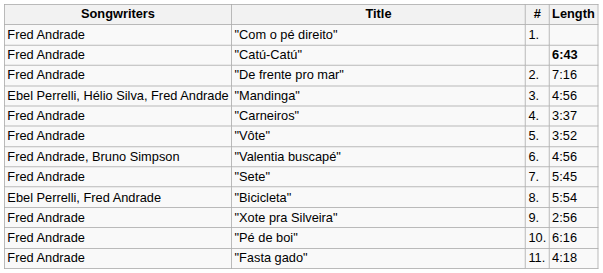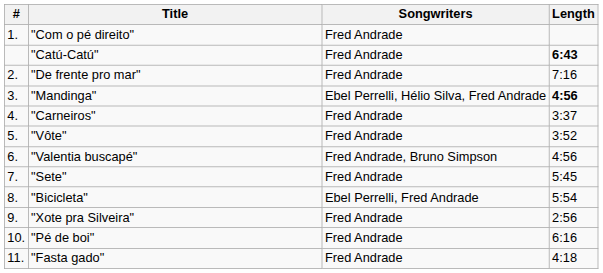 <table class="wikitable">
 <tr>
+<th>#</th>
+<th width="360">Title</th>
 <th>Songwriters</th>
-<th width="360">Title</th>
-<th>#</th>
 <th>Length</th>
 </tr>
 <tr>
+<td>1.</td>
+<td>"Com o pé direito"</td>
 <td>Fred Andrade</td>
-<td>"Com o pé direito"</td>
-<td>1.</td>
 <td></td>
 </tr>
 <tr>
+<td></td>
+<td>"Catú-Catú"</td>
 <td>Fred Andrade</td>
-<td>"Catú-Catú"</td>
-<td></td>
 <td><strong>6:43</strong></td>
 </tr>
 <tr>
+<td>2.</td>
+<td>"De frente pro mar"</td>
 <td>Fred Andrade</td>
-<td>"De frente pro mar"</td>
-<td>2.</td>
 <td>7:16</td>
 </tr>
 <tr>
+<td>3.</td>
+<td>"Mandinga"</td>
 <td>Ebel Perrelli, Hélio Silva, Fred Andrade</td>
-<td>"Mandinga"</td>
-<td>3.</td>
+<td><strong>4:56</strong></td>
+</tr>
+<tr>
+<td>4.</td>
+<td>"Carneiros"</td>
+<td>Fred Andrade</td>
+<td>3:37</td>
+</tr>
+<tr>
+<td>5.</td>
+<td>"Vôte"</td>
+<td>Fred Andrade</td>
+<td>3:52</td>
+</tr>
+<tr>
+<td>6.</td>
+<td>"Valentia buscapé"</td>
+<td>Fred Andrade, Bruno Simpson</td>
 <td>4:56</td>
 </tr>
 <tr>
+<td>7.</td>
+<td>"Sete"</td>
 <td>Fred Andrade</td>
-<td>"Carneiros"</td>
-<td>4.</td>
-<td>3:37</td>
-</tr>
-<tr>
-<td>Fred Andrade</td>
-<td>"Vôte"</td>
-<td>5.</td>
-<td>3:52</td>
-</tr>
-<tr>
-<td>Fred Andrade, Bruno Simpson</td>
-<td>"Valentia buscapé"</td>
-<td>6.</td>
-<td>4:56</td>
-</tr>
-<tr>
-<td>Fred Andrade</td>
-<td>"Sete"</td>
-<td>7.</td>
 <td>5:45</td>
 </tr>
 <tr>
+<td>8.</td>
+<td>"Bicicleta"</td>
 <td>Ebel Perrelli, Fred Andrade</td>
-<td>"Bicicleta"</td>
-<td>8.</td>
 <td>5:54</td>
 </tr>
 <tr>
+<td>9.</td>
+<td>"Xote pra Silveira"</td>
 <td>Fred Andrade</td>
-<td>"Xote pra Silveira"</td>
-<td>9.</td>
 <td>2:56</td>
 </tr>
 <tr>
+<td>10.</td>
+<td>"Pé de boi"</td>
 <td>Fred Andrade</td>
-<td>"Pé de boi"</td>
-<td>10.</td>
 <td>6:16</td>
 </tr>
 <tr>
+<td>11.</td>
+<td>"Fasta gado"</td>
 <td>Fred Andrade</td>
-<td>"Fasta gado"</td>
-<td>11.</td>
 <td>4:18</td>
 </tr>
 </table>
